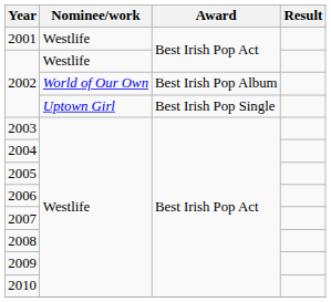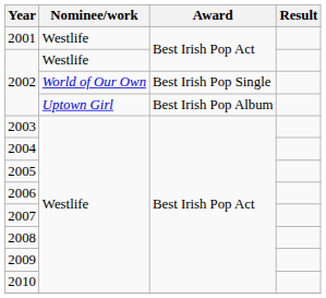 <table class="wikitable">
 <tr>
 <th>Year</th>
 <th>Nominee/work</th>
 <th>Award</th>
 <th>Result</th>
 </tr>
 <tr>
 <td>2001</td>
 <td>Westlife</td>
 <td rowspan="2">Best Irish Pop Act</td>
 <td></td>
 </tr>
 <tr>
 <td rowspan="3">2002</td>
 <td>Westlife</td>
 <td></td>
 </tr>
 <tr>
 <td><em><a href='#'>World of Our Own</a></em></td>
-<td>Best Irish Pop Album</td>
+<td>Best Irish Pop Single</td>
 <td></td>
 </tr>
 <tr>
 <td><em><a href='#'>Uptown Girl</a></em></td>
-<td>Best Irish Pop Single</td>
+<td>Best Irish Pop Album</td>
 <td></td>
 </tr>
 <tr>
 <td>2003</td>
 <td rowspan="8">Westlife</td>
 <td rowspan="8">Best Irish Pop Act</td>
 <td></td>
 </tr>
 <tr>
 <td>2004</td>
 <td></td>
 </tr>
 <tr>
 <td>2005</td>
 <td></td>
 </tr>
 <tr>
 <td>2006</td>
 <td></td>
 </tr>
 <tr>
 <td>2007</td>
 <td></td>
 </tr>
 <tr>
 <td>2008</td>
 <td></td>
 </tr>
 <tr>
 <td>2009</td>
 <td></td>
 </tr>
 <tr>
 <td>2010</td>
 <td></td>
 </tr>
 <tr>
 </tr>
 </table>
